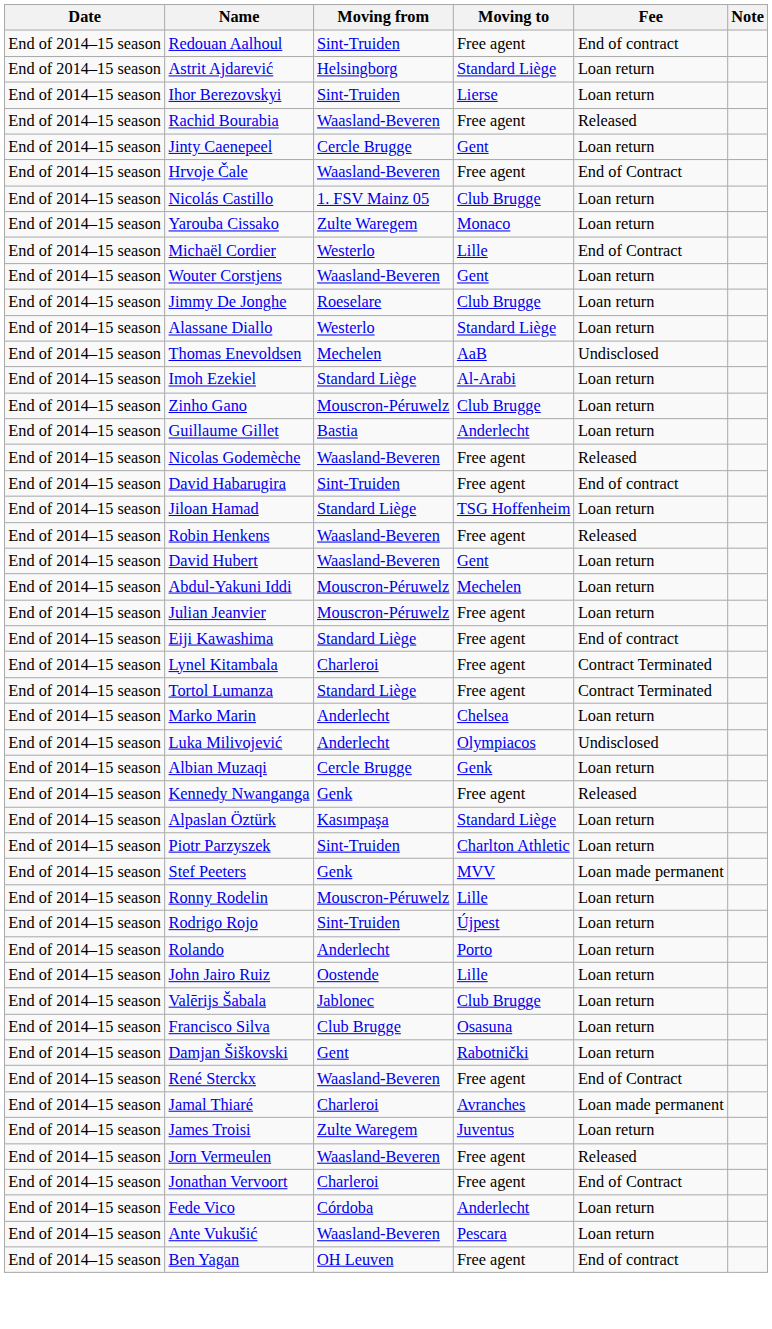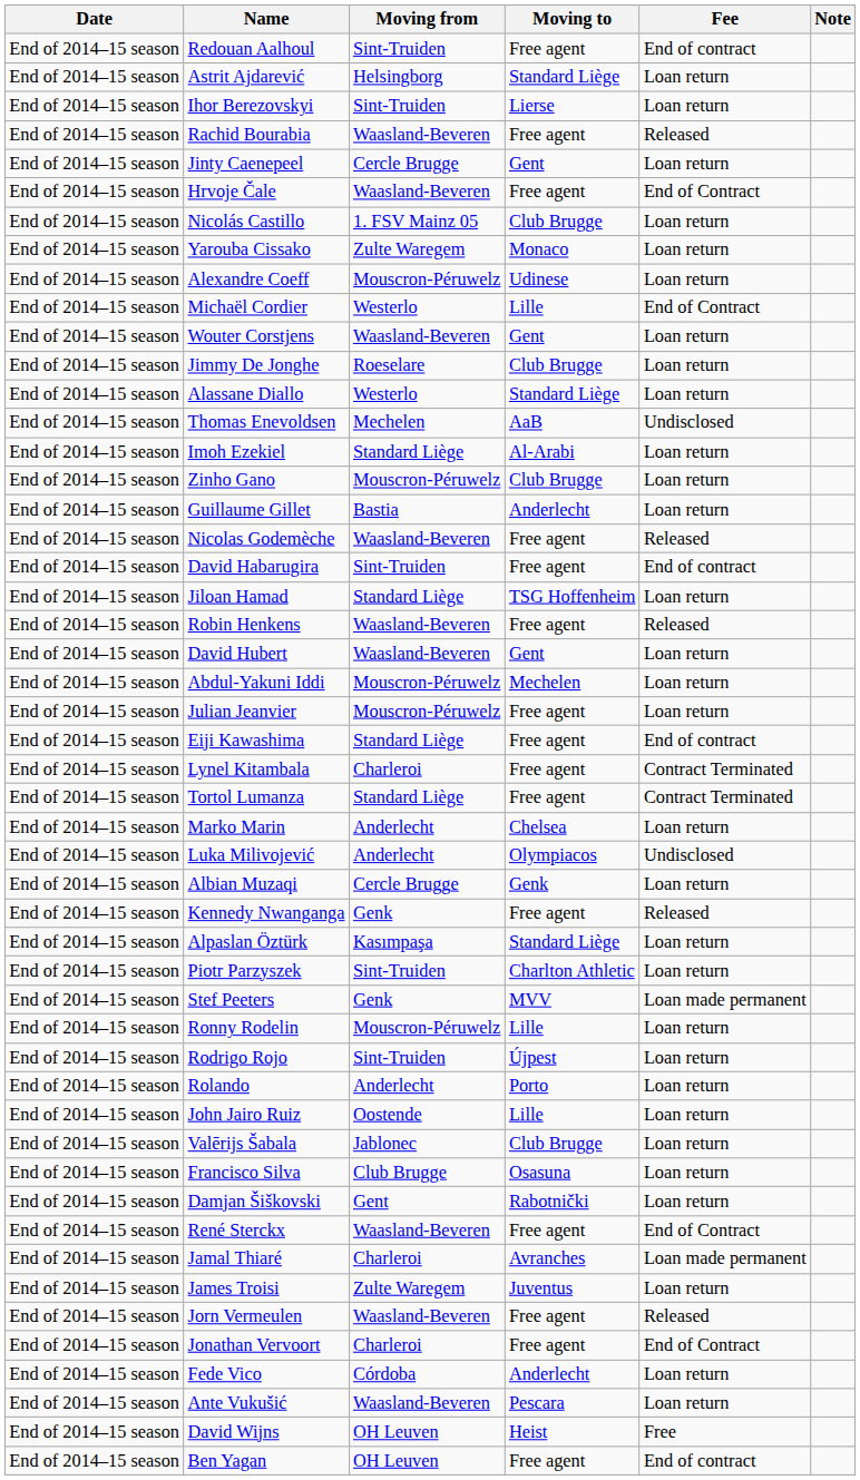 <table class="wikitable sortable">
 <tr>
 <th>Date</th>
 <th>Name</th>
 <th>Moving from</th>
 <th>Moving to</th>
 <th>Fee</th>
 <th>Note</th>
 </tr>
 <tr>
 <td>End of 2014–15 season</td>
 <td> <a href='#'>Redouan Aalhoul</a></td>
 <td> <a href='#'>Sint-Truiden</a></td>
 <td>Free agent</td>
 <td>End of contract </td>
 <td></td>
 </tr>
 <tr>
 <td>End of 2014–15 season</td>
 <td> <a href='#'>Astrit Ajdarević</a></td>
 <td> <a href='#'>Helsingborg</a></td>
 <td> <a href='#'>Standard Liège</a></td>
 <td>Loan return</td>
 <td></td>
 </tr>
 <tr>
 <td>End of 2014–15 season</td>
 <td> <a href='#'>Ihor Berezovskyi</a></td>
 <td> <a href='#'>Sint-Truiden</a></td>
 <td> <a href='#'>Lierse</a></td>
 <td>Loan return</td>
 <td></td>
 </tr>
 <tr>
 <td>End of 2014–15 season</td>
 <td> <a href='#'>Rachid Bourabia</a></td>
 <td> <a href='#'>Waasland-Beveren</a></td>
 <td>Free agent</td>
 <td>Released</td>
 <td></td>
 </tr>
 <tr>
 <td>End of 2014–15 season</td>
 <td> <a href='#'>Jinty Caenepeel</a></td>
 <td> <a href='#'>Cercle Brugge</a></td>
 <td> <a href='#'>Gent</a></td>
 <td>Loan return</td>
 <td></td>
 </tr>
 <tr>
 <td>End of 2014–15 season</td>
 <td> <a href='#'>Hrvoje Čale</a></td>
 <td> <a href='#'>Waasland-Beveren</a></td>
 <td>Free agent</td>
 <td>End of Contract </td>
 <td></td>
 </tr>
 <tr>
 <td>End of 2014–15 season</td>
 <td> <a href='#'>Nicolás Castillo</a></td>
 <td> <a href='#'>1. FSV Mainz 05</a></td>
 <td> <a href='#'>Club Brugge</a></td>
 <td>Loan return</td>
 <td></td>
 </tr>
 <tr>
 <td>End of 2014–15 season</td>
 <td> <a href='#'>Yarouba Cissako</a></td>
 <td> <a href='#'>Zulte Waregem</a></td>
 <td> <a href='#'>Monaco</a></td>
+<td>Loan return</td>
+<td></td>
+</tr>
+<tr>
+<td>End of 2014–15 season</td>
+<td> <a href='#'>Alexandre Coeff</a></td>
+<td> <a href='#'>Mouscron-Péruwelz</a></td>
+<td> <a href='#'>Udinese</a></td>
 <td>Loan return</td>
 <td></td>
 </tr>
 <tr>
 <td>End of 2014–15 season</td>
 <td> <a href='#'>Michaël Cordier</a></td>
 <td> <a href='#'>Westerlo</a></td>
 <td> <a href='#'>Lille</a></td>
 <td>End of Contract</td>
 <td></td>
 </tr>
 <tr>
 <td>End of 2014–15 season</td>
 <td> <a href='#'>Wouter Corstjens</a></td>
 <td> <a href='#'>Waasland-Beveren</a></td>
 <td> <a href='#'>Gent</a></td>
 <td>Loan return</td>
 <td></td>
 </tr>
 <tr>
 <td>End of 2014–15 season</td>
 <td> <a href='#'>Jimmy De Jonghe</a></td>
 <td> <a href='#'>Roeselare</a></td>
 <td> <a href='#'>Club Brugge</a></td>
 <td>Loan return</td>
 <td></td>
 </tr>
 <tr>
 <td>End of 2014–15 season</td>
 <td> <a href='#'>Alassane Diallo</a></td>
 <td> <a href='#'>Westerlo</a></td>
 <td> <a href='#'>Standard Liège</a></td>
 <td>Loan return</td>
 <td></td>
 </tr>
 <tr>
 <td>End of 2014–15 season</td>
 <td> <a href='#'>Thomas Enevoldsen</a></td>
 <td> <a href='#'>Mechelen</a></td>
 <td> <a href='#'>AaB</a></td>
 <td>Undisclosed</td>
 <td align=center></td>
 </tr>
 <tr>
 <td>End of 2014–15 season</td>
 <td> <a href='#'>Imoh Ezekiel</a></td>
 <td> <a href='#'>Standard Liège</a></td>
 <td> <a href='#'>Al-Arabi</a></td>
 <td>Loan return</td>
 <td></td>
 </tr>
 <tr>
 <td>End of 2014–15 season</td>
 <td> <a href='#'>Zinho Gano</a></td>
 <td> <a href='#'>Mouscron-Péruwelz</a></td>
 <td> <a href='#'>Club Brugge</a></td>
 <td>Loan return</td>
 <td></td>
 </tr>
 <tr>
 <td>End of 2014–15 season</td>
 <td> <a href='#'>Guillaume Gillet</a></td>
 <td> <a href='#'>Bastia</a></td>
 <td> <a href='#'>Anderlecht</a></td>
 <td>Loan return</td>
 <td></td>
 </tr>
 <tr>
 <td>End of 2014–15 season</td>
 <td> <a href='#'>Nicolas Godemèche</a></td>
 <td> <a href='#'>Waasland-Beveren</a></td>
 <td>Free agent</td>
 <td>Released</td>
 <td></td>
 </tr>
 <tr>
 <td>End of 2014–15 season</td>
 <td> <a href='#'>David Habarugira</a></td>
 <td> <a href='#'>Sint-Truiden</a></td>
 <td>Free agent</td>
 <td>End of contract </td>
 <td></td>
 </tr>
 <tr>
 <td>End of 2014–15 season</td>
 <td> <a href='#'>Jiloan Hamad</a></td>
 <td> <a href='#'>Standard Liège</a></td>
 <td> <a href='#'>TSG Hoffenheim</a></td>
 <td>Loan return</td>
 <td></td>
 </tr>
 <tr>
 <td>End of 2014–15 season</td>
 <td> <a href='#'>Robin Henkens</a></td>
 <td> <a href='#'>Waasland-Beveren</a></td>
 <td>Free agent</td>
 <td>Released</td>
 <td></td>
 </tr>
 <tr>
 <td>End of 2014–15 season</td>
 <td> <a href='#'>David Hubert</a></td>
 <td> <a href='#'>Waasland-Beveren</a></td>
 <td> <a href='#'>Gent</a></td>
 <td>Loan return</td>
 <td></td>
 </tr>
 <tr>
 <td>End of 2014–15 season</td>
 <td> <a href='#'>Abdul-Yakuni Iddi</a></td>
 <td> <a href='#'>Mouscron-Péruwelz</a></td>
 <td> <a href='#'>Mechelen</a></td>
 <td>Loan return</td>
 <td align=center></td>
 </tr>
 <tr>
 <td>End of 2014–15 season</td>
 <td> <a href='#'>Julian Jeanvier</a></td>
 <td> <a href='#'>Mouscron-Péruwelz</a></td>
 <td>Free agent</td>
 <td>Loan return</td>
 <td></td>
 </tr>
 <tr>
 <td>End of 2014–15 season</td>
 <td> <a href='#'>Eiji Kawashima</a></td>
 <td> <a href='#'>Standard Liège</a></td>
 <td>Free agent</td>
 <td>End of contract </td>
 <td></td>
 </tr>
 <tr>
 <td>End of 2014–15 season</td>
 <td> <a href='#'>Lynel Kitambala</a></td>
 <td> <a href='#'>Charleroi</a></td>
 <td>Free agent</td>
 <td>Contract Terminated</td>
 <td></td>
 </tr>
 <tr>
 <td>End of 2014–15 season</td>
 <td> <a href='#'>Tortol Lumanza</a></td>
 <td> <a href='#'>Standard Liège</a></td>
 <td>Free agent</td>
 <td>Contract Terminated</td>
 <td></td>
 </tr>
 <tr>
 <td>End of 2014–15 season</td>
 <td> <a href='#'>Marko Marin</a></td>
 <td> <a href='#'>Anderlecht</a></td>
 <td> <a href='#'>Chelsea</a></td>
 <td>Loan return</td>
 <td></td>
 </tr>
 <tr>
 <td>End of 2014–15 season</td>
 <td> <a href='#'>Luka Milivojević</a></td>
 <td> <a href='#'>Anderlecht</a></td>
 <td> <a href='#'>Olympiacos</a></td>
 <td>Undisclosed </td>
 <td align=center></td>
 </tr>
 <tr>
 <td>End of 2014–15 season</td>
 <td> <a href='#'>Albian Muzaqi</a></td>
 <td> <a href='#'>Cercle Brugge</a></td>
 <td> <a href='#'>Genk</a></td>
 <td>Loan return</td>
 <td></td>
 </tr>
 <tr>
 <td>End of 2014–15 season</td>
 <td> <a href='#'>Kennedy Nwanganga</a></td>
 <td> <a href='#'>Genk</a></td>
 <td>Free agent</td>
 <td>Released</td>
 <td align=center></td>
 </tr>
 <tr>
 <td>End of 2014–15 season</td>
 <td> <a href='#'>Alpaslan Öztürk</a></td>
 <td> <a href='#'>Kasımpaşa</a></td>
 <td> <a href='#'>Standard Liège</a></td>
 <td>Loan return</td>
 <td></td>
 </tr>
 <tr>
 <td>End of 2014–15 season</td>
 <td> <a href='#'>Piotr Parzyszek</a></td>
 <td> <a href='#'>Sint-Truiden</a></td>
 <td> <a href='#'>Charlton Athletic</a></td>
 <td>Loan return</td>
 <td></td>
 </tr>
 <tr>
 <td>End of 2014–15 season</td>
 <td> <a href='#'>Stef Peeters</a></td>
 <td> <a href='#'>Genk</a></td>
 <td> <a href='#'>MVV</a></td>
 <td>Loan made permanent</td>
 <td></td>
 </tr>
 <tr>
 <td>End of 2014–15 season</td>
 <td> <a href='#'>Ronny Rodelin</a></td>
 <td> <a href='#'>Mouscron-Péruwelz</a></td>
 <td> <a href='#'>Lille</a></td>
 <td>Loan return</td>
 <td></td>
 </tr>
 <tr>
 <td>End of 2014–15 season</td>
 <td> <a href='#'>Rodrigo Rojo</a></td>
 <td> <a href='#'>Sint-Truiden</a></td>
 <td> <a href='#'>Újpest</a></td>
 <td>Loan return</td>
 <td></td>
 </tr>
 <tr>
 <td>End of 2014–15 season</td>
 <td> <a href='#'>Rolando</a></td>
 <td> <a href='#'>Anderlecht</a></td>
 <td> <a href='#'>Porto</a></td>
 <td>Loan return</td>
 <td></td>
 </tr>
 <tr>
 <td>End of 2014–15 season</td>
 <td> <a href='#'>John Jairo Ruiz</a></td>
 <td> <a href='#'>Oostende</a></td>
 <td> <a href='#'>Lille</a></td>
 <td>Loan return</td>
 <td></td>
 </tr>
 <tr>
 <td>End of 2014–15 season</td>
 <td> <a href='#'>Valērijs Šabala</a></td>
 <td> <a href='#'>Jablonec</a></td>
 <td> <a href='#'>Club Brugge</a></td>
 <td>Loan return</td>
 <td></td>
 </tr>
 <tr>
 <td>End of 2014–15 season</td>
 <td> <a href='#'>Francisco Silva</a></td>
 <td> <a href='#'>Club Brugge</a></td>
 <td> <a href='#'>Osasuna</a></td>
 <td>Loan return</td>
 <td></td>
 </tr>
 <tr>
 <td>End of 2014–15 season</td>
 <td> <a href='#'>Damjan Šiškovski</a></td>
 <td> <a href='#'>Gent</a></td>
 <td> <a href='#'>Rabotnički</a></td>
 <td>Loan return</td>
 <td></td>
 </tr>
 <tr>
 <td>End of 2014–15 season</td>
 <td> <a href='#'>René Sterckx</a></td>
 <td> <a href='#'>Waasland-Beveren</a></td>
 <td>Free agent</td>
 <td>End of Contract</td>
 <td></td>
 </tr>
 <tr>
 <td>End of 2014–15 season</td>
 <td> <a href='#'>Jamal Thiaré</a></td>
 <td> <a href='#'>Charleroi</a></td>
 <td> <a href='#'>Avranches</a></td>
 <td>Loan made permanent</td>
 <td align=center></td>
 </tr>
 <tr>
 <td>End of 2014–15 season</td>
 <td> <a href='#'>James Troisi</a></td>
 <td> <a href='#'>Zulte Waregem</a></td>
 <td> <a href='#'>Juventus</a></td>
 <td>Loan return</td>
 <td></td>
 </tr>
 <tr>
 <td>End of 2014–15 season</td>
 <td> <a href='#'>Jorn Vermeulen</a></td>
 <td> <a href='#'>Waasland-Beveren</a></td>
 <td>Free agent</td>
 <td>Released</td>
 <td></td>
 </tr>
 <tr>
 <td>End of 2014–15 season</td>
 <td> <a href='#'>Jonathan Vervoort</a></td>
 <td> <a href='#'>Charleroi</a></td>
 <td>Free agent</td>
 <td>End of Contract</td>
 <td></td>
 </tr>
 <tr>
 <td>End of 2014–15 season</td>
 <td> <a href='#'>Fede Vico</a></td>
 <td> <a href='#'>Córdoba</a></td>
 <td> <a href='#'>Anderlecht</a></td>
 <td>Loan return</td>
 <td></td>
 </tr>
 <tr>
 <td>End of 2014–15 season</td>
 <td> <a href='#'>Ante Vukušić</a></td>
 <td> <a href='#'>Waasland-Beveren</a></td>
 <td> <a href='#'>Pescara</a></td>
 <td>Loan return</td>
 <td></td>
 </tr>
 <tr>
 <td>End of 2014–15 season</td>
+<td> <a href='#'>David Wijns</a></td>
+<td> <a href='#'>OH Leuven</a></td>
+<td> <a href='#'>Heist</a></td>
+<td>Free </td>
+<td align=center></td>
+</tr>
+<tr>
+<td>End of 2014–15 season</td>
 <td> <a href='#'>Ben Yagan</a></td>
 <td> <a href='#'>OH Leuven</a></td>
 <td>Free agent</td>
 <td>End of contract</td>
 <td></td>
 </tr>
 </table>
